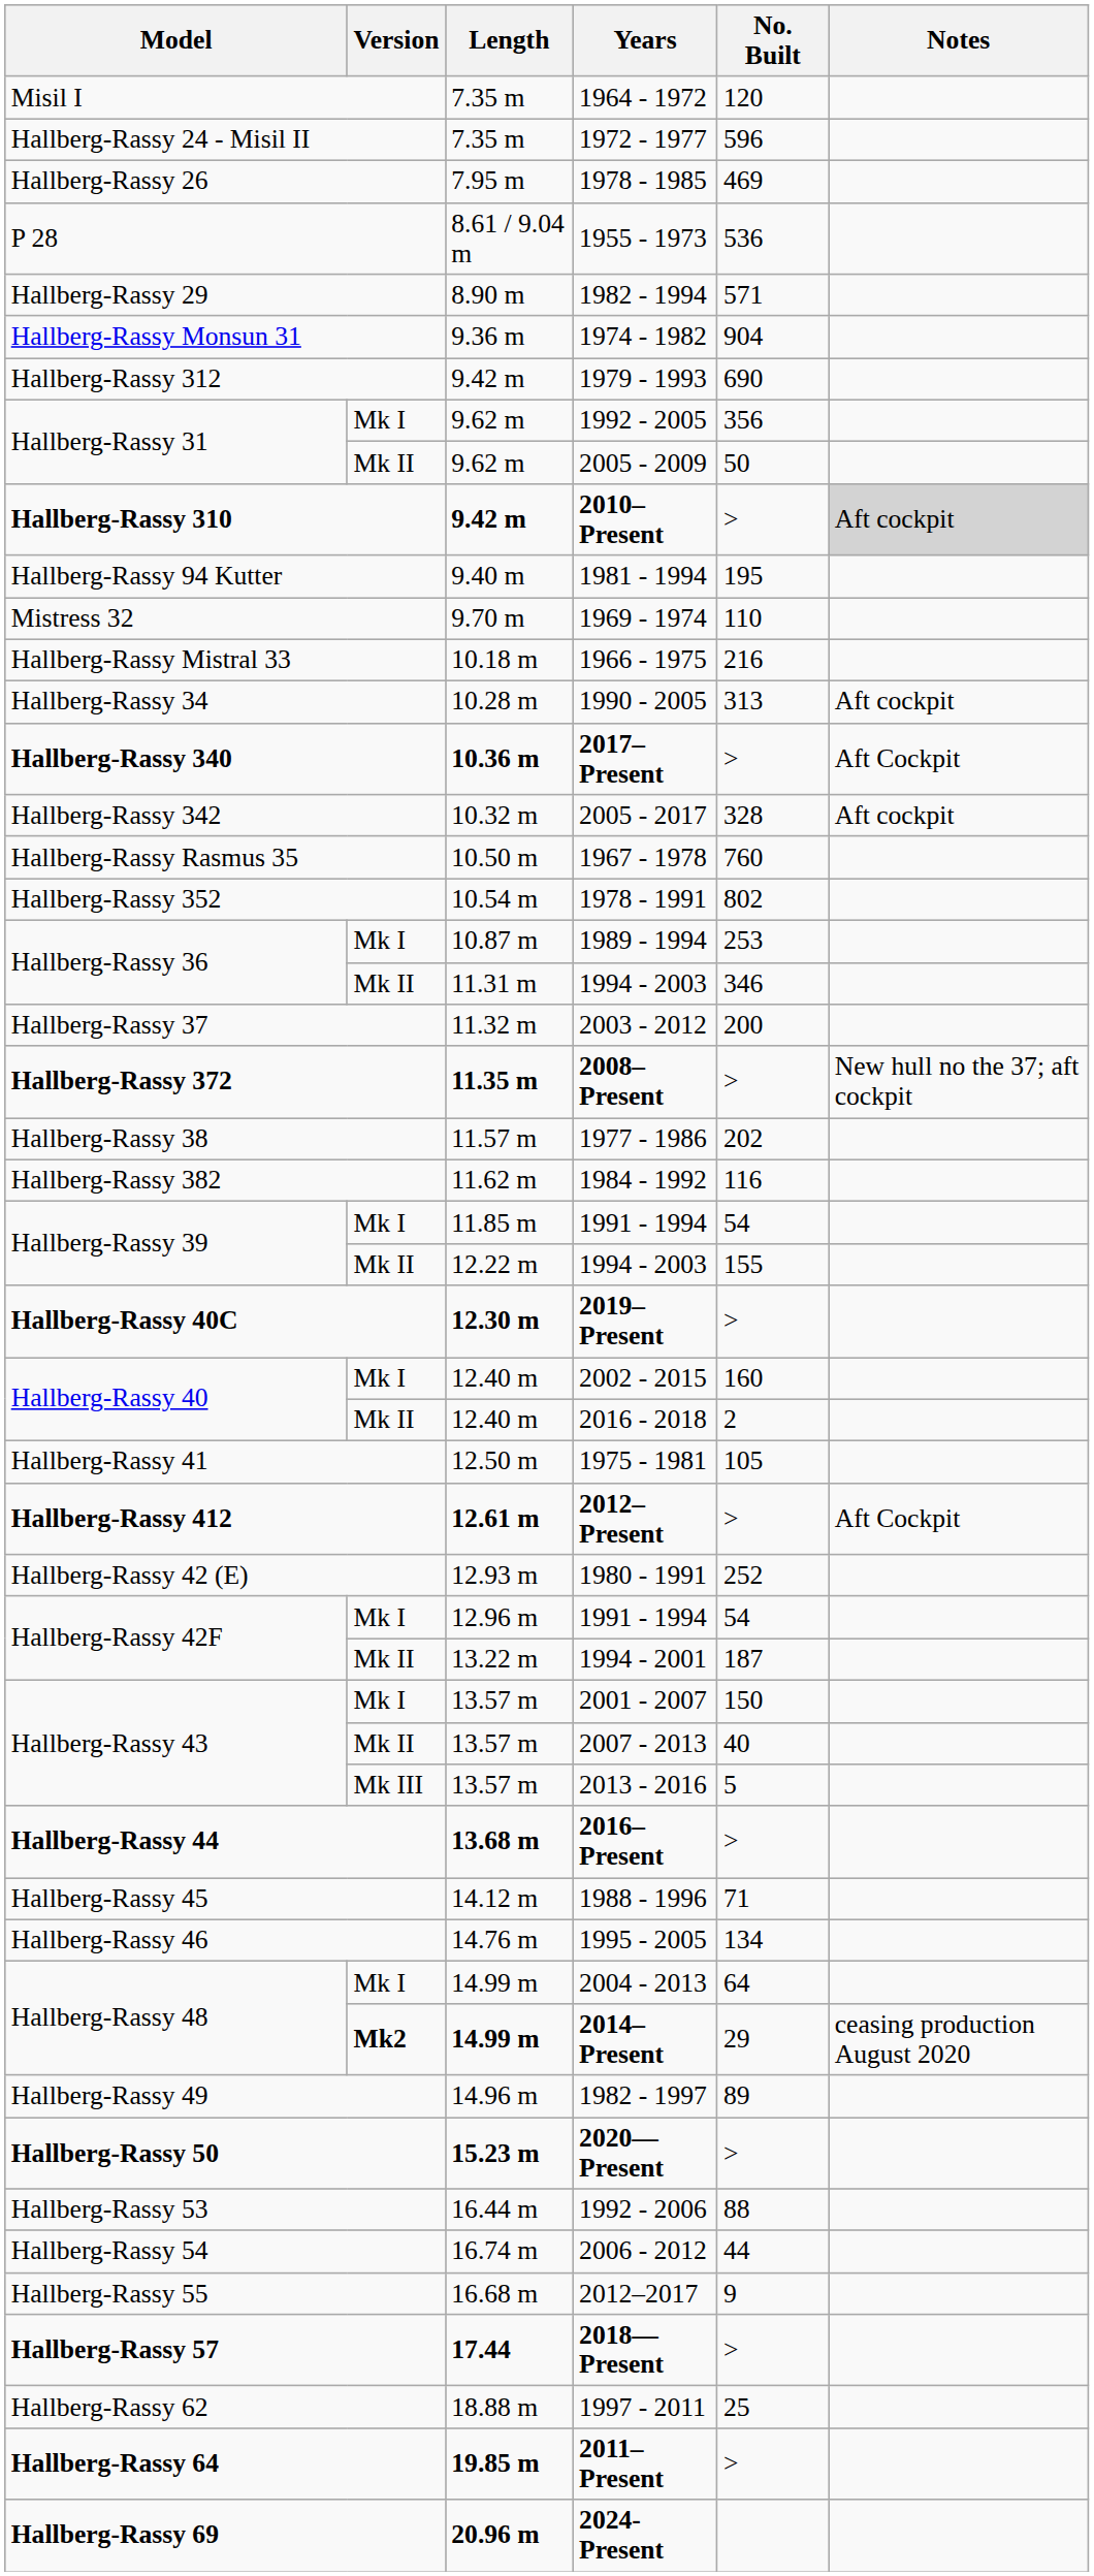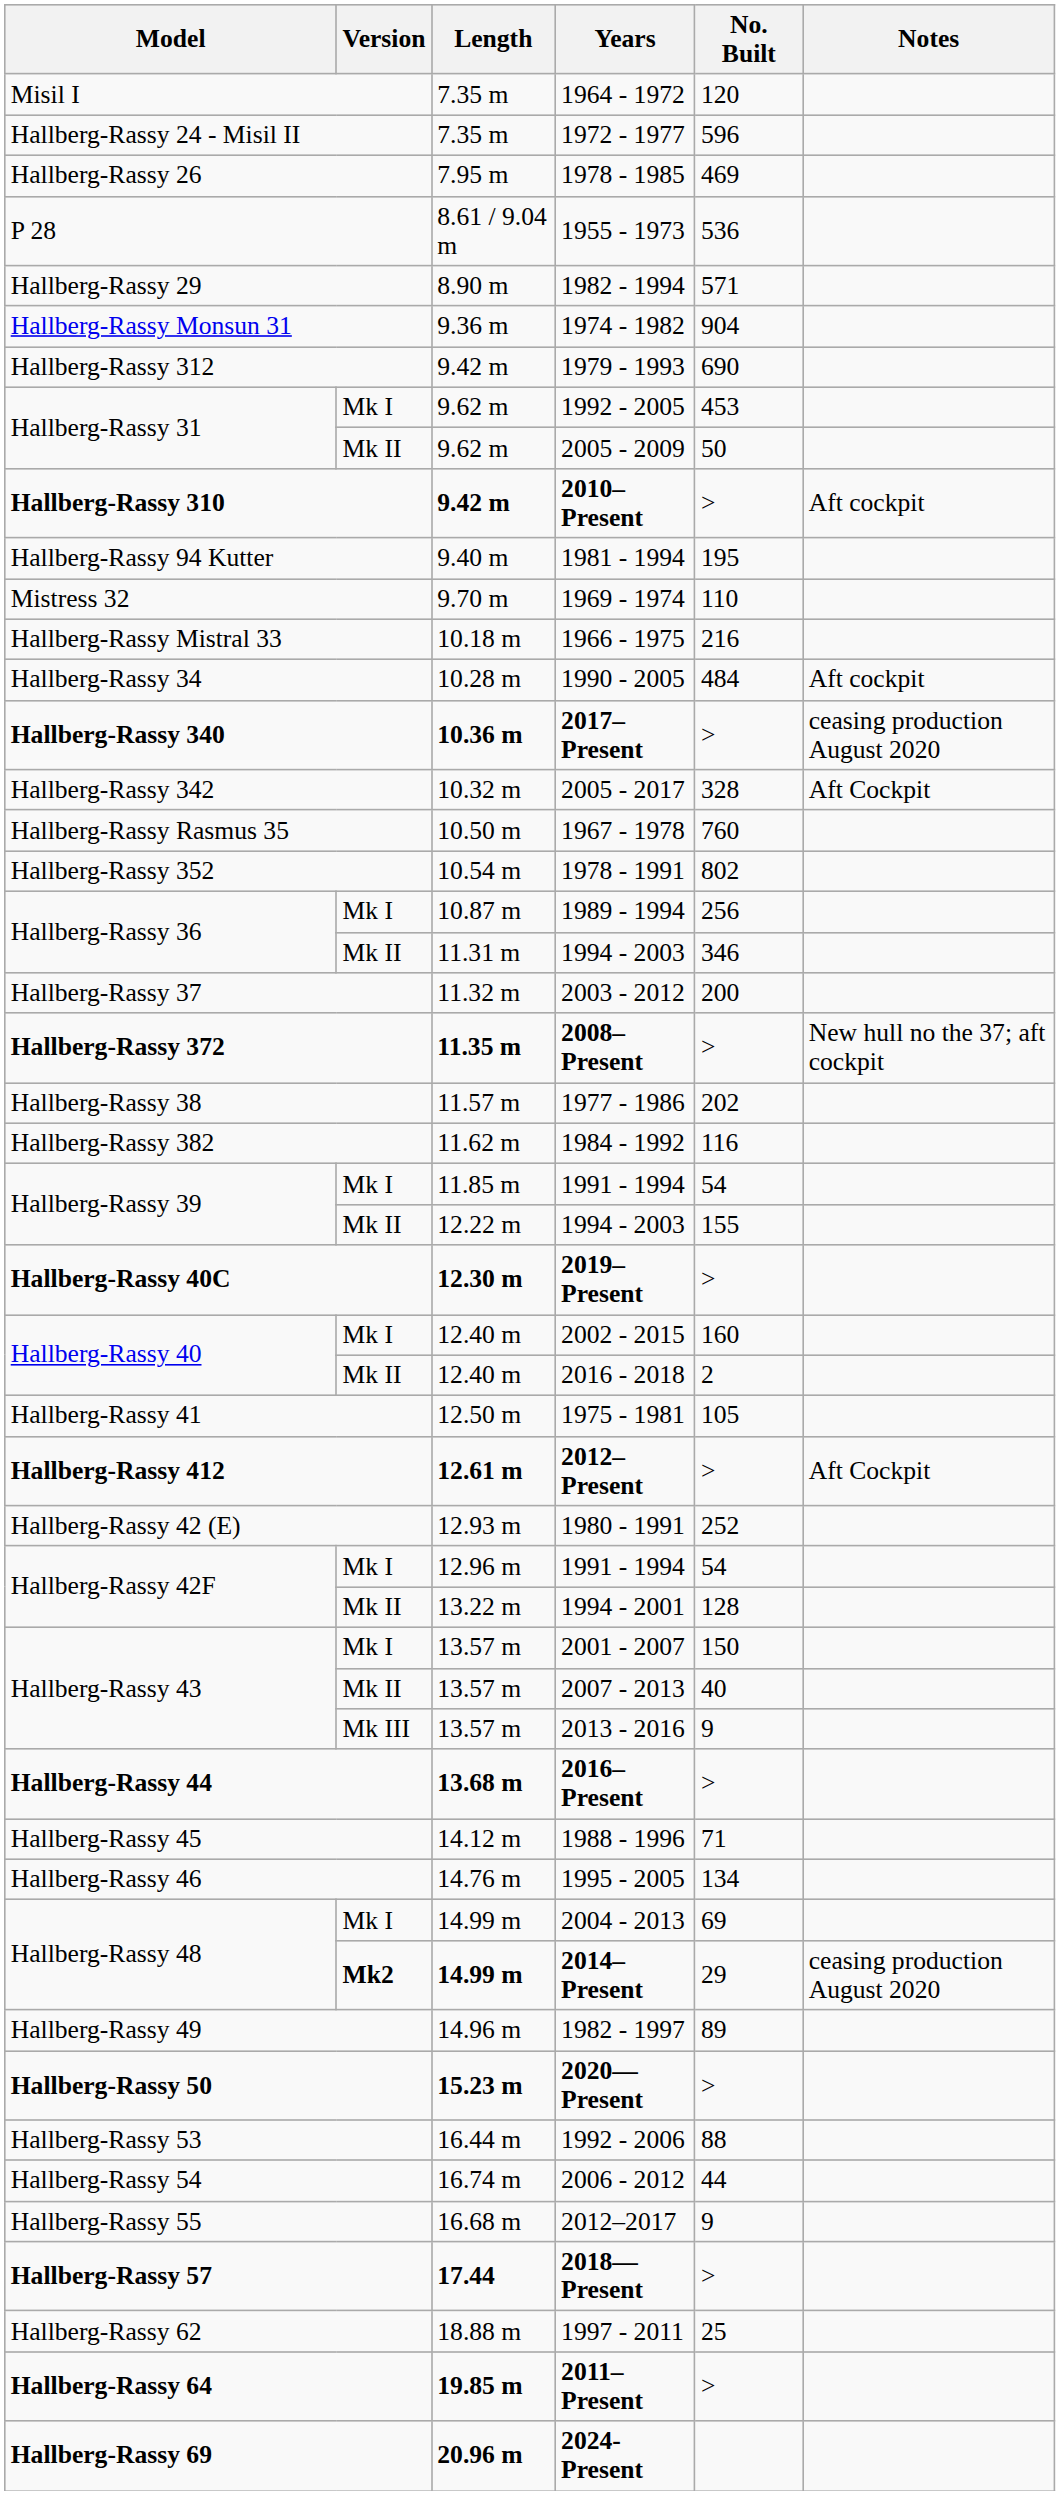 <table class="wikitable">
 <tr>
 <th width=200>Model</th>
 <th width=40>Version</th>
 <th width=70>Length</th>
 <th width=80>Years</th>
 <th width=60>No. Built</th>
 <th width=150>Notes</th>
 </tr>
 <tr>
 <td colspan="2">Misil I</td>
 <td>7.35 m</td>
 <td>1964 - 1972</td>
 <td>120</td>
 <td></td>
 </tr>
 <tr>
 <td colspan="2">Hallberg-Rassy 24 - Misil II</td>
 <td>7.35 m</td>
 <td>1972 - 1977</td>
 <td>596</td>
 <td></td>
 </tr>
 <tr>
 <td colspan="2">Hallberg-Rassy 26</td>
 <td>7.95 m</td>
 <td>1978 - 1985</td>
 <td>469</td>
 <td></td>
 </tr>
 <tr>
 <td colspan="2">P 28</td>
 <td>8.61 / 9.04 m</td>
 <td>1955 - 1973</td>
 <td>536</td>
 <td></td>
 </tr>
 <tr>
 <td colspan="2">Hallberg-Rassy 29</td>
 <td>8.90 m</td>
 <td>1982 - 1994</td>
 <td>571</td>
 <td></td>
 </tr>
 <tr>
 <td colspan="2"><a href='#'>Hallberg-Rassy Monsun 31</a></td>
 <td>9.36 m</td>
 <td>1974 - 1982</td>
 <td>904</td>
 <td></td>
 </tr>
 <tr>
 <td colspan="2">Hallberg-Rassy 312</td>
 <td>9.42 m</td>
 <td>1979 - 1993</td>
 <td>690</td>
 <td></td>
 </tr>
 <tr>
 <td rowspan="2">Hallberg-Rassy 31</td>
 <td>Mk I</td>
 <td>9.62 m</td>
 <td>1992 - 2005</td>
-<td>356</td>
+<td>453</td>
 <td></td>
 </tr>
 <tr>
 <td>Mk II</td>
 <td>9.62 m</td>
 <td>2005 - 2009</td>
 <td>50</td>
 <td></td>
 </tr>
 <tr>
 <td colspan="2"><strong>Hallberg-Rassy 310</strong></td>
 <td><strong>9.42 m</strong></td>
 <td><strong>2010–Present</strong></td>
 <td>></td>
-<td style="background: lightgrey;">Aft cockpit</td>
+<td>Aft cockpit</td>
 </tr>
 <tr>
 <td colspan="2">Hallberg-Rassy 94 Kutter</td>
 <td>9.40 m</td>
 <td>1981 - 1994</td>
 <td>195</td>
 <td></td>
 </tr>
 <tr>
 <td colspan="2">Mistress 32</td>
 <td>9.70 m</td>
 <td>1969 - 1974</td>
 <td>110</td>
 <td></td>
 </tr>
 <tr>
 <td colspan="2">Hallberg-Rassy Mistral 33</td>
 <td>10.18 m</td>
 <td>1966 - 1975</td>
 <td>216</td>
 <td></td>
 </tr>
 <tr>
 <td colspan="2">Hallberg-Rassy 34</td>
 <td>10.28 m</td>
 <td>1990 - 2005</td>
-<td>313</td>
+<td>484</td>
 <td>Aft cockpit</td>
 </tr>
 <tr>
 <td colspan="2"><strong>Hallberg-Rassy 340</strong></td>
 <td><strong>10.36 m</strong></td>
 <td><strong>2017–Present</strong></td>
 <td>></td>
-<td>Aft Cockpit</td>
+<td>ceasing production August 2020</td>
 </tr>
 <tr>
 <td colspan="2">Hallberg-Rassy 342</td>
 <td>10.32 m</td>
 <td>2005 - 2017</td>
 <td>328</td>
-<td>Aft cockpit</td>
+<td>Aft Cockpit</td>
 </tr>
 <tr>
 <td colspan="2">Hallberg-Rassy Rasmus 35</td>
 <td>10.50 m</td>
 <td>1967 - 1978</td>
 <td>760</td>
 <td></td>
 </tr>
 <tr>
 <td colspan="2">Hallberg-Rassy 352</td>
 <td>10.54 m</td>
 <td>1978 - 1991</td>
 <td>802</td>
 <td></td>
 </tr>
 <tr>
 <td rowspan="2">Hallberg-Rassy 36</td>
 <td>Mk I</td>
 <td>10.87 m</td>
 <td>1989 - 1994</td>
-<td>253</td>
+<td>256</td>
 <td></td>
 </tr>
 <tr>
 <td>Mk II</td>
 <td>11.31 m</td>
 <td>1994 - 2003</td>
 <td>346</td>
 <td></td>
 </tr>
 <tr>
 <td colspan="2">Hallberg-Rassy 37</td>
 <td>11.32 m</td>
 <td>2003 - 2012</td>
 <td>200</td>
 <td></td>
 </tr>
 <tr>
 <td colspan="2"><strong>Hallberg-Rassy 372</strong></td>
 <td><strong>11.35 m</strong></td>
 <td><strong>2008–Present</strong></td>
 <td>></td>
 <td>New hull no the 37; aft cockpit</td>
 </tr>
 <tr>
 <td colspan="2">Hallberg-Rassy 38</td>
 <td>11.57 m</td>
 <td>1977 - 1986</td>
 <td>202</td>
 <td></td>
 </tr>
 <tr>
 <td colspan="2">Hallberg-Rassy 382</td>
 <td>11.62 m</td>
 <td>1984 - 1992</td>
 <td>116</td>
 <td></td>
 </tr>
 <tr>
 <td rowspan="2">Hallberg-Rassy 39</td>
 <td>Mk I</td>
 <td>11.85 m</td>
 <td>1991 - 1994</td>
 <td>54</td>
 <td></td>
 </tr>
 <tr>
 <td>Mk II</td>
 <td>12.22 m</td>
 <td>1994 - 2003</td>
 <td>155</td>
 <td></td>
 </tr>
 <tr>
 <td colspan="2"><strong>Hallberg-Rassy 40C</strong></td>
 <td><strong>12.30 m</strong></td>
 <td><strong>2019–Present</strong></td>
 <td>></td>
 <td></td>
 </tr>
 <tr>
 <td rowspan="2"><a href='#'>Hallberg-Rassy 40</a></td>
 <td>Mk I</td>
 <td>12.40 m</td>
 <td>2002 - 2015</td>
 <td>160</td>
 <td></td>
 </tr>
 <tr>
 <td>Mk II</td>
 <td>12.40 m</td>
 <td>2016 - 2018</td>
 <td>2</td>
 <td></td>
 </tr>
 <tr>
 <td colspan="2">Hallberg-Rassy 41</td>
 <td>12.50 m</td>
 <td>1975 - 1981</td>
 <td>105</td>
 <td></td>
 </tr>
 <tr>
 <td colspan="2"><strong>Hallberg-Rassy 412</strong></td>
 <td><strong>12.61 m</strong></td>
 <td><strong>2012–Present</strong></td>
 <td>></td>
 <td>Aft Cockpit</td>
 </tr>
 <tr>
 <td colspan="2">Hallberg-Rassy 42 (E)</td>
 <td>12.93 m</td>
 <td>1980 - 1991</td>
 <td>252</td>
 <td></td>
 </tr>
 <tr>
 <td rowspan="2">Hallberg-Rassy 42F</td>
 <td>Mk I</td>
 <td>12.96 m</td>
 <td>1991 - 1994</td>
 <td>54</td>
 <td></td>
 </tr>
 <tr>
 <td>Mk II</td>
 <td>13.22 m</td>
 <td>1994 - 2001</td>
-<td>187</td>
+<td>128</td>
 <td></td>
 </tr>
 <tr>
 <td rowspan="3">Hallberg-Rassy 43</td>
 <td>Mk I</td>
 <td>13.57 m</td>
 <td>2001 - 2007</td>
 <td>150</td>
 <td></td>
 </tr>
 <tr>
 <td>Mk II</td>
 <td>13.57 m</td>
 <td>2007 - 2013</td>
 <td>40</td>
 <td></td>
 </tr>
 <tr>
 <td>Mk III</td>
 <td>13.57 m</td>
 <td>2013 - 2016</td>
-<td>5</td>
+<td>9</td>
 <td></td>
 </tr>
 <tr>
 <td colspan="2"><strong>Hallberg-Rassy 44</strong></td>
 <td><strong>13.68 m</strong></td>
 <td><strong>2016–Present</strong></td>
 <td>></td>
 <td></td>
 </tr>
 <tr>
 <td colspan="2">Hallberg-Rassy 45</td>
 <td>14.12 m</td>
 <td>1988 - 1996</td>
 <td>71</td>
 <td></td>
 </tr>
 <tr>
 <td colspan="2">Hallberg-Rassy 46</td>
 <td>14.76 m</td>
 <td>1995 - 2005</td>
 <td>134</td>
 <td></td>
 </tr>
 <tr>
 <td rowspan="2">Hallberg-Rassy 48</td>
 <td>Mk I</td>
 <td>14.99 m</td>
 <td>2004 - 2013</td>
-<td>64</td>
+<td>69</td>
 <td></td>
 </tr>
 <tr>
 <td><strong>Mk2</strong></td>
 <td><strong>14.99 m</strong></td>
 <td><strong>2014–Present</strong></td>
 <td>29</td>
 <td>ceasing production August 2020</td>
 </tr>
 <tr>
 <td colspan="2">Hallberg-Rassy 49</td>
 <td>14.96 m</td>
 <td>1982 - 1997</td>
 <td>89</td>
 <td></td>
 </tr>
 <tr>
 <td colspan="2"><strong>Hallberg-Rassy 50</strong></td>
 <td><strong>15.23 m</strong></td>
 <td><strong>2020—Present</strong></td>
 <td>></td>
 <td></td>
 </tr>
 <tr>
 <td colspan="2">Hallberg-Rassy 53</td>
 <td>16.44 m</td>
 <td>1992 - 2006</td>
 <td>88</td>
 <td></td>
 </tr>
 <tr>
 <td colspan="2">Hallberg-Rassy 54</td>
 <td>16.74 m</td>
 <td>2006 - 2012</td>
 <td>44</td>
 <td></td>
 </tr>
 <tr>
 <td colspan="2">Hallberg-Rassy 55</td>
 <td>16.68 m</td>
 <td>2012–2017</td>
 <td>9</td>
 <td></td>
 </tr>
 <tr>
 <td colspan="2"><strong>Hallberg-Rassy 57</strong></td>
 <td><strong>17.44</strong></td>
 <td><strong>2018—Present</strong></td>
 <td>></td>
 <td></td>
 </tr>
 <tr>
 <td colspan="2">Hallberg-Rassy 62</td>
 <td>18.88 m</td>
 <td>1997 - 2011</td>
 <td>25</td>
 <td></td>
 </tr>
 <tr>
 <td colspan="2"><strong>Hallberg-Rassy 64</strong></td>
 <td><strong>19.85 m</strong></td>
 <td><strong>2011–Present</strong></td>
 <td>></td>
 <td></td>
 </tr>
 <tr>
 <td colspan="2"><strong>Hallberg-Rassy 69</strong></td>
 <td><strong>20.96 m</strong></td>
 <td><strong>2024-Present</strong></td>
 <td></td>
 <td></td>
 </tr>
 </table>
